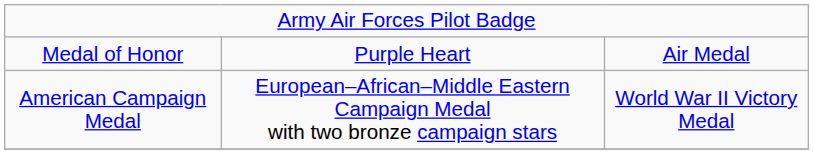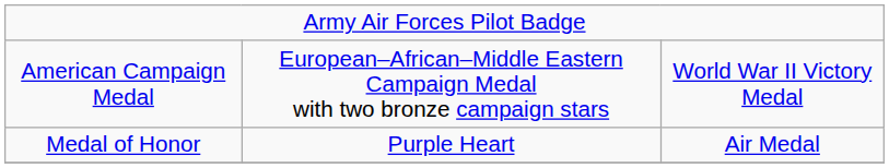 <table class="wikitable" style="margin:1em auto; text-align:center;">
 <tr>
 <td colspan="3"><a href='#'>Army Air Forces Pilot Badge</a></td>
+</tr>
+<tr>
+<td><a href='#'>American Campaign Medal</a></td>
+<td><a href='#'>European–African–Middle Eastern Campaign Medal</a><br>with two bronze <a href='#'>campaign stars</a></td>
+<td><a href='#'>World War II Victory Medal</a></td>
 </tr>
 <tr>
 <td><a href='#'>Medal of Honor</a></td>
 <td><a href='#'>Purple Heart</a></td>
 <td><a href='#'>Air Medal</a></td>
 </tr>
 <tr>
-<td><a href='#'>American Campaign Medal</a></td>
-<td><a href='#'>European–African–Middle Eastern Campaign Medal</a><br>with two bronze <a href='#'>campaign stars</a></td>
-<td><a href='#'>World War II Victory Medal</a></td>
-</tr>
-<tr>
 </tr>
 </table>
